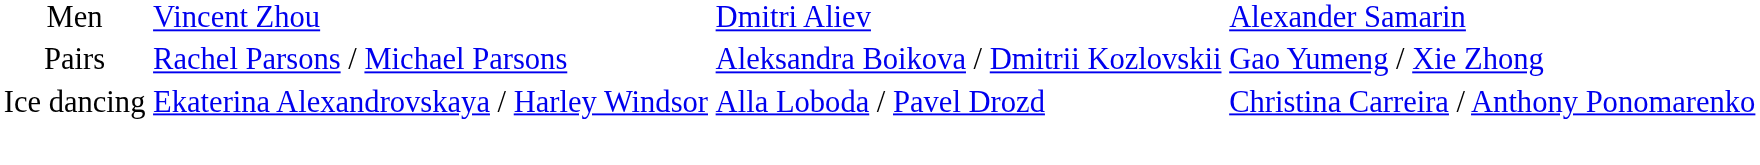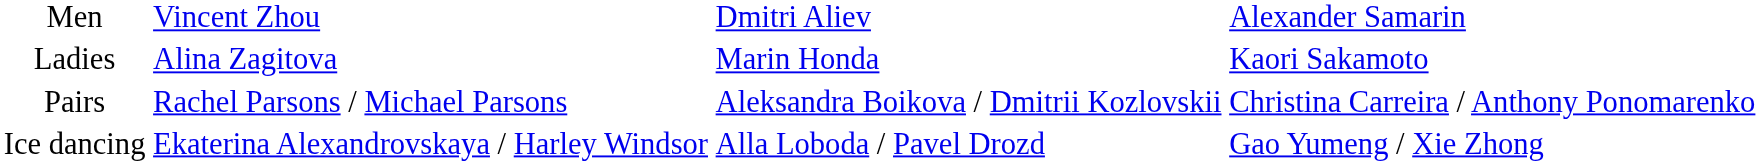 <table>
 <tr>
 <td align=center>Men</td>
 <td> <a href='#'>Vincent Zhou</a></td>
 <td> <a href='#'>Dmitri Aliev</a></td>
 <td> <a href='#'>Alexander Samarin</a></td>
 </tr>
 <tr>
+<td align=center>Ladies</td>
+<td> <a href='#'>Alina Zagitova</a></td>
+<td> <a href='#'>Marin Honda</a></td>
+<td> <a href='#'>Kaori Sakamoto</a></td>
+</tr>
+<tr>
 <td align=center>Pairs</td>
 <td> <a href='#'>Rachel Parsons</a> / <a href='#'>Michael Parsons</a></td>
 <td> <a href='#'>Aleksandra Boikova</a> / <a href='#'>Dmitrii Kozlovskii</a></td>
-<td> <a href='#'>Gao Yumeng</a> / <a href='#'>Xie Zhong</a></td>
+<td> <a href='#'>Christina Carreira</a> / <a href='#'>Anthony Ponomarenko</a></td>
 </tr>
 <tr>
 <td align=center>Ice dancing</td>
 <td> <a href='#'>Ekaterina Alexandrovskaya</a> / <a href='#'>Harley Windsor</a></td>
 <td> <a href='#'>Alla Loboda</a> / <a href='#'>Pavel Drozd</a></td>
-<td> <a href='#'>Christina Carreira</a> / <a href='#'>Anthony Ponomarenko</a></td>
+<td> <a href='#'>Gao Yumeng</a> / <a href='#'>Xie Zhong</a></td>
 </tr>
 </table>
